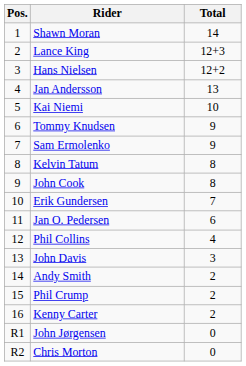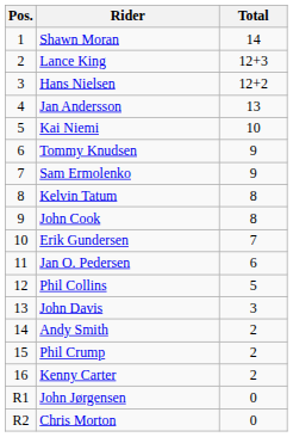 <table class=wikitable>
 <tr>
 <th width=25px>Pos.</th>
 <th width=200px>Rider</th>
 <th width=70px>Total</th>
 </tr>
 <tr align=center >
 <td>1</td>
 <td align=left> <a href='#'>Shawn Moran</a></td>
 <td>14</td>
 </tr>
 <tr align=center >
 <td>2</td>
 <td align=left> <a href='#'>Lance King</a></td>
 <td>12+3</td>
 </tr>
 <tr align=center >
 <td>3</td>
 <td align=left> <a href='#'>Hans Nielsen</a></td>
 <td>12+2</td>
 </tr>
 <tr align=center >
 <td>4</td>
 <td align=left> <a href='#'>Jan Andersson</a></td>
 <td>13</td>
 </tr>
 <tr align=center >
 <td>5</td>
 <td align=left> <a href='#'>Kai Niemi</a></td>
 <td>10</td>
 </tr>
 <tr align=center >
 <td>6</td>
 <td align=left> <a href='#'>Tommy Knudsen</a></td>
 <td>9</td>
 </tr>
 <tr align=center >
 <td>7</td>
 <td align=left> <a href='#'>Sam Ermolenko</a></td>
 <td>9</td>
 </tr>
 <tr align=center >
 <td>8</td>
 <td align=left> <a href='#'>Kelvin Tatum</a></td>
 <td>8</td>
 </tr>
 <tr align=center >
 <td>9</td>
 <td align=left> <a href='#'>John Cook</a></td>
 <td>8</td>
 </tr>
 <tr align=center >
 <td>10</td>
 <td align=left> <a href='#'>Erik Gundersen</a></td>
 <td>7</td>
 </tr>
 <tr align=center >
 <td>11</td>
 <td align=left> <a href='#'>Jan O. Pedersen</a></td>
 <td>6</td>
 </tr>
 <tr align=center >
 <td>12</td>
 <td align=left> <a href='#'>Phil Collins</a></td>
-<td>4</td>
+<td>5</td>
 </tr>
 <tr align=center>
 <td>13</td>
 <td align=left> <a href='#'>John Davis</a></td>
 <td>3</td>
 </tr>
 <tr align=center>
 <td>14</td>
 <td align=left> <a href='#'>Andy Smith</a></td>
 <td>2</td>
 </tr>
 <tr align=center>
 <td>15</td>
 <td align=left> <a href='#'>Phil Crump</a></td>
 <td>2</td>
 </tr>
 <tr align=center>
 <td>16</td>
 <td align=left> <a href='#'>Kenny Carter</a></td>
 <td>2</td>
 </tr>
 <tr align=center>
 <td>R1</td>
 <td align=left> <a href='#'>John Jørgensen</a></td>
 <td>0</td>
 </tr>
 <tr align=center>
 <td>R2</td>
 <td align=left> <a href='#'>Chris Morton</a></td>
 <td>0</td>
 </tr>
 </table>
